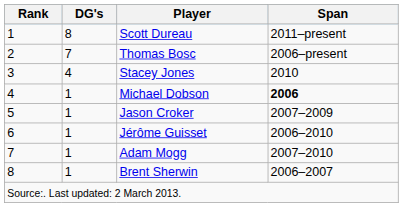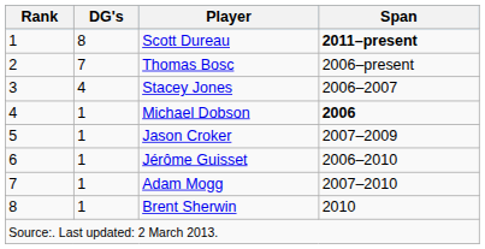 <table class="wikitable" style="width:40%;">
 <tr style="background:#87cefa;">
 <th>Rank</th>
 <th>DG's</th>
 <th>Player</th>
 <th>Span</th>
 </tr>
 <tr>
 <td>1</td>
 <td>8</td>
 <td> <a href='#'>Scott Dureau</a></td>
-<td>2011–present</td>
+<td><strong>2011–present</strong></td>
 </tr>
 <tr>
 <td>2</td>
 <td>7</td>
 <td> <a href='#'>Thomas Bosc</a></td>
 <td>2006–present</td>
 </tr>
 <tr>
 <td>3</td>
 <td>4</td>
 <td> <a href='#'>Stacey Jones</a></td>
-<td>2010</td>
+<td>2006–2007</td>
 </tr>
 <tr>
 <td>4</td>
 <td>1</td>
 <td> <a href='#'>Michael Dobson</a></td>
 <td><strong>2006</strong></td>
 </tr>
 <tr>
 <td>5</td>
 <td>1</td>
 <td> <a href='#'>Jason Croker</a></td>
 <td>2007–2009</td>
 </tr>
 <tr>
 <td>6</td>
 <td>1</td>
 <td> <a href='#'>Jérôme Guisset</a></td>
 <td>2006–2010</td>
 </tr>
 <tr>
 <td>7</td>
 <td>1</td>
 <td> <a href='#'>Adam Mogg</a></td>
 <td>2007–2010</td>
 </tr>
 <tr>
 <td>8</td>
 <td>1</td>
 <td> <a href='#'>Brent Sherwin</a></td>
-<td>2006–2007</td>
+<td>2010</td>
 </tr>
 <tr>
 <td colspan=4><small>Source:. Last updated: 2 March 2013.</small></td>
 </tr>
 </table>
